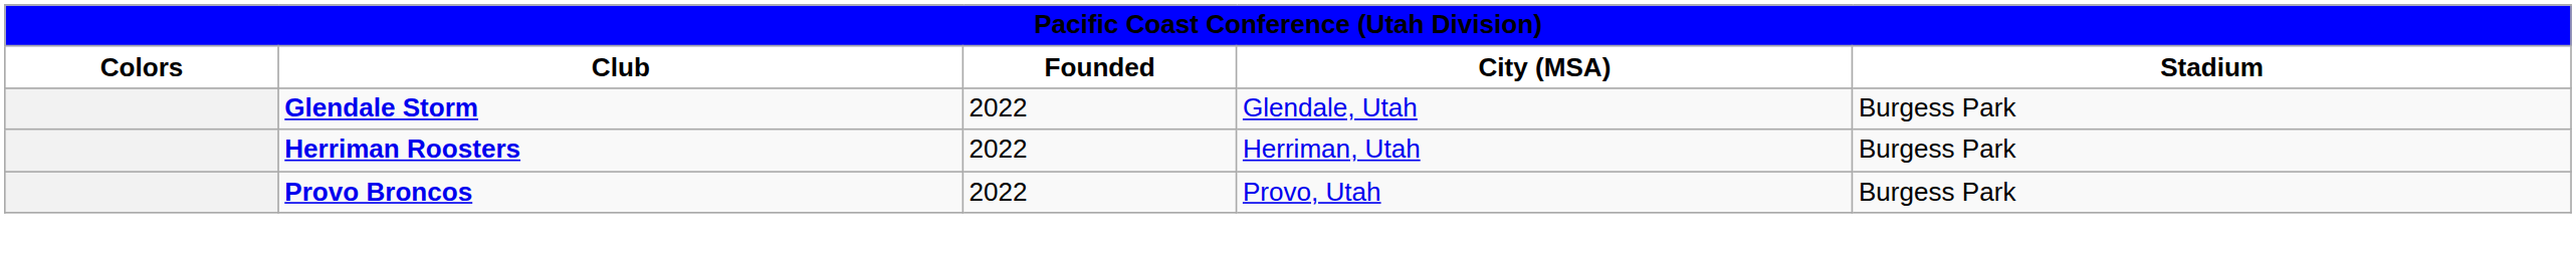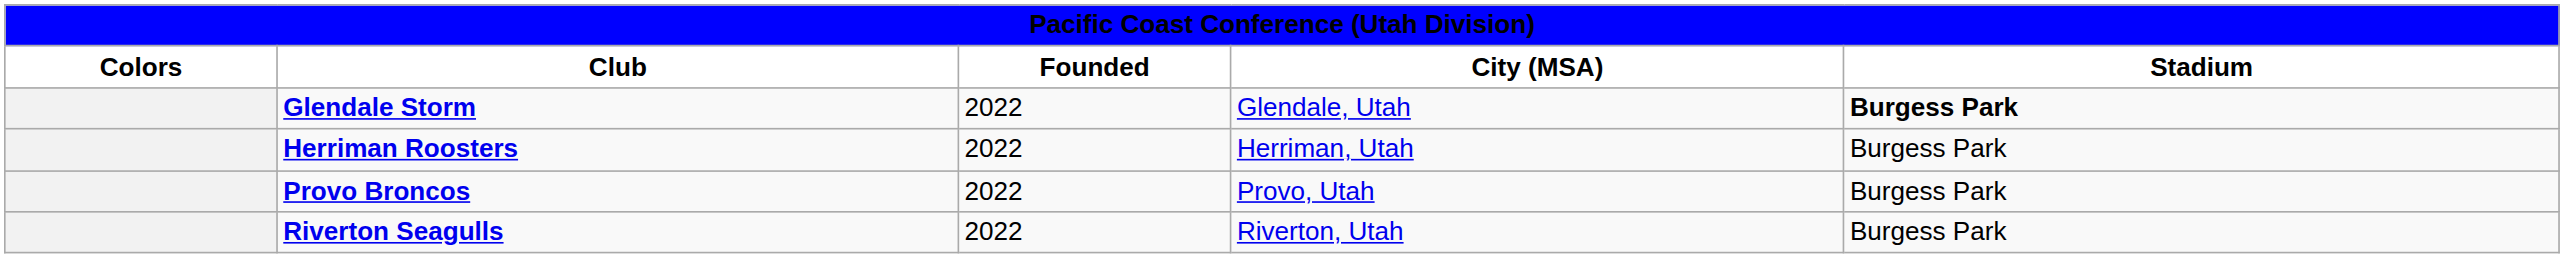 <table class="wikitable sortable" style="width: 99%">
 <tr>
 <td colspan="5" align="center" bgcolor="blue"><strong><span>Pacific Coast Conference (Utah Division)</span></strong></td>
 </tr>
 <tr>
 <th style="background:white; width:8%">Colors</th>
 <th style="background:white; width:20%">Club</th>
 <th style="background:white; width:8%">Founded</th>
 <th style="background:white; width:18%">City (MSA)</th>
 <th style="background:white; width:21% ">Stadium</th>
 </tr>
 <tr>
 <th></th>
 <td><strong><a href='#'>Glendale Storm</a></strong></td>
 <td>2022</td>
 <td><a href='#'>Glendale, Utah</a></td>
-<td>Burgess Park</td>
+<td><strong>Burgess Park</strong></td>
 </tr>
 <tr>
 <th></th>
 <td><strong><a href='#'>Herriman Roosters</a></strong></td>
 <td>2022</td>
 <td><a href='#'>Herriman, Utah</a></td>
 <td>Burgess Park</td>
 </tr>
 <tr>
 <th></th>
 <td><strong><a href='#'>Provo Broncos</a></strong></td>
 <td>2022</td>
 <td><a href='#'>Provo, Utah</a></td>
 <td>Burgess Park</td>
 </tr>
+<tr>
+<th></th>
+<td><strong><a href='#'>Riverton Seagulls</a></strong></td>
+<td>2022</td>
+<td><a href='#'>Riverton, Utah</a></td>
+<td>Burgess Park</td>
+</tr>
 </table>
